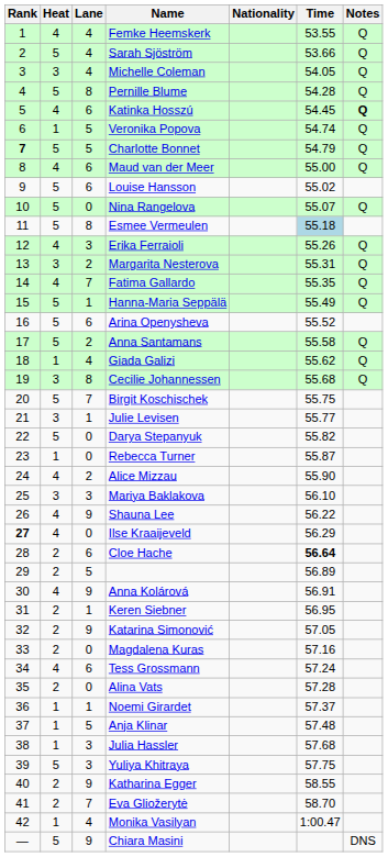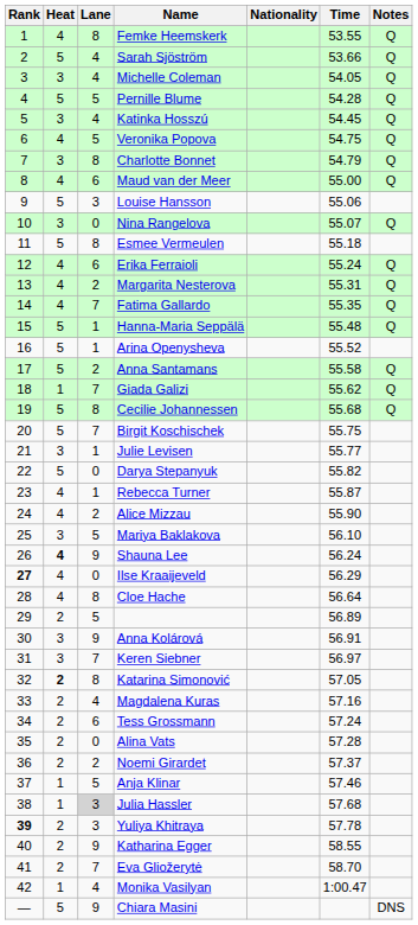 <table class="wikitable sortable" style="text-align:center">
 <tr>
 <th>Rank</th>
 <th>Heat</th>
 <th>Lane</th>
 <th>Name</th>
 <th>Nationality</th>
 <th>Time</th>
 <th>Notes</th>
 </tr>
 <tr bgcolor=ccffcc>
 <td>1</td>
 <td>4</td>
-<td>4</td>
+<td>8</td>
 <td align=left><a href='#'>Femke Heemskerk</a></td>
 <td align=left></td>
 <td>53.55</td>
 <td>Q</td>
 </tr>
 <tr bgcolor=ccffcc>
 <td>2</td>
 <td>5</td>
 <td>4</td>
 <td align=left><a href='#'>Sarah Sjöström</a></td>
 <td align=left></td>
 <td>53.66</td>
 <td>Q</td>
 </tr>
 <tr bgcolor=ccffcc>
 <td>3</td>
 <td>3</td>
 <td>4</td>
 <td align=left><a href='#'>Michelle Coleman</a></td>
 <td align=left></td>
 <td>54.05</td>
 <td>Q</td>
 </tr>
 <tr bgcolor=ccffcc>
 <td>4</td>
 <td>5</td>
-<td>8</td>
+<td>5</td>
 <td align=left><a href='#'>Pernille Blume</a></td>
 <td align=left></td>
 <td>54.28</td>
 <td>Q</td>
 </tr>
 <tr bgcolor=ccffcc>
 <td>5</td>
+<td>3</td>
 <td>4</td>
-<td>6</td>
 <td align=left><a href='#'>Katinka Hosszú</a></td>
 <td align=left></td>
 <td>54.45</td>
-<td><strong>Q</strong></td>
+<td>Q</td>
 </tr>
 <tr bgcolor=ccffcc>
 <td>6</td>
-<td>1</td>
+<td>4</td>
 <td>5</td>
 <td align=left><a href='#'>Veronika Popova</a></td>
 <td align=left></td>
-<td>54.74</td>
+<td>54.75</td>
 <td>Q</td>
 </tr>
 <tr bgcolor=ccffcc>
-<td><strong>7</strong></td>
-<td>5</td>
-<td>5</td>
+<td>7</td>
+<td>3</td>
+<td>8</td>
 <td align=left><a href='#'>Charlotte Bonnet</a></td>
 <td align=left></td>
 <td>54.79</td>
 <td>Q</td>
 </tr>
 <tr bgcolor=ccffcc>
 <td>8</td>
 <td>4</td>
 <td>6</td>
 <td align=left><a href='#'>Maud van der Meer</a></td>
 <td align=left></td>
 <td>55.00</td>
 <td>Q</td>
 </tr>
 <tr>
 <td>9</td>
 <td>5</td>
-<td>6</td>
+<td>3</td>
 <td align=left><a href='#'>Louise Hansson</a></td>
 <td align=left></td>
-<td>55.02</td>
+<td>55.06</td>
 <td></td>
 </tr>
 <tr bgcolor=ccffcc>
 <td>10</td>
-<td>5</td>
+<td>3</td>
 <td>0</td>
 <td align=left><a href='#'>Nina Rangelova</a></td>
 <td align=left></td>
 <td>55.07</td>
 <td>Q</td>
 </tr>
 <tr>
 <td>11</td>
 <td>5</td>
 <td>8</td>
 <td align=left><a href='#'>Esmee Vermeulen</a></td>
 <td align=left></td>
-<td style="background: lightblue;">55.18</td>
+<td>55.18</td>
 <td></td>
 </tr>
 <tr bgcolor=ccffcc>
 <td>12</td>
 <td>4</td>
-<td>3</td>
+<td>6</td>
 <td align=left><a href='#'>Erika Ferraioli</a></td>
 <td align=left></td>
-<td>55.26</td>
+<td>55.24</td>
 <td>Q</td>
 </tr>
 <tr bgcolor=ccffcc>
 <td>13</td>
-<td>3</td>
+<td>4</td>
 <td>2</td>
 <td align=left><a href='#'>Margarita Nesterova</a></td>
 <td align=left></td>
 <td>55.31</td>
 <td>Q</td>
 </tr>
 <tr bgcolor=ccffcc>
 <td>14</td>
 <td>4</td>
 <td>7</td>
 <td align=left><a href='#'>Fatima Gallardo</a></td>
 <td align=left></td>
 <td>55.35</td>
 <td>Q</td>
 </tr>
 <tr bgcolor=ccffcc>
 <td>15</td>
 <td>5</td>
 <td>1</td>
 <td align=left><a href='#'>Hanna-Maria Seppälä</a></td>
 <td align=left></td>
-<td>55.49</td>
+<td>55.48</td>
 <td>Q</td>
 </tr>
 <tr>
 <td>16</td>
 <td>5</td>
-<td>6</td>
+<td>1</td>
 <td align=left><a href='#'>Arina Openysheva</a></td>
 <td align=left></td>
 <td>55.52</td>
 <td></td>
 </tr>
 <tr bgcolor=ccffcc>
 <td>17</td>
 <td>5</td>
 <td>2</td>
 <td align=left><a href='#'>Anna Santamans</a></td>
 <td align=left></td>
 <td>55.58</td>
 <td>Q</td>
 </tr>
 <tr bgcolor=ccffcc>
 <td>18</td>
 <td>1</td>
-<td>4</td>
+<td>7</td>
 <td align=left><a href='#'>Giada Galizi</a></td>
 <td align=left></td>
 <td>55.62</td>
 <td>Q</td>
 </tr>
 <tr bgcolor=ccffcc>
 <td>19</td>
-<td>3</td>
+<td>5</td>
 <td>8</td>
 <td align=left><a href='#'>Cecilie Johannessen</a></td>
 <td align=left></td>
 <td>55.68</td>
 <td>Q</td>
 </tr>
 <tr>
 <td>20</td>
 <td>5</td>
 <td>7</td>
 <td align=left><a href='#'>Birgit Koschischek</a></td>
 <td align=left></td>
 <td>55.75</td>
 <td></td>
 </tr>
 <tr>
 <td>21</td>
 <td>3</td>
 <td>1</td>
 <td align=left><a href='#'>Julie Levisen</a></td>
 <td align=left></td>
 <td>55.77</td>
 <td></td>
 </tr>
 <tr>
 <td>22</td>
 <td>5</td>
 <td>0</td>
 <td align=left><a href='#'>Darya Stepanyuk</a></td>
 <td align=left></td>
 <td>55.82</td>
 <td></td>
 </tr>
 <tr>
 <td>23</td>
+<td>4</td>
 <td>1</td>
-<td>0</td>
 <td align=left><a href='#'>Rebecca Turner</a></td>
 <td align=left></td>
 <td>55.87</td>
 <td></td>
 </tr>
 <tr>
 <td>24</td>
 <td>4</td>
 <td>2</td>
 <td align=left><a href='#'>Alice Mizzau</a></td>
 <td align=left></td>
 <td>55.90</td>
 <td></td>
 </tr>
 <tr>
 <td>25</td>
 <td>3</td>
-<td>3</td>
+<td>5</td>
 <td align=left><a href='#'>Mariya Baklakova</a></td>
 <td align=left></td>
 <td>56.10</td>
 <td></td>
 </tr>
 <tr>
 <td>26</td>
-<td>4</td>
+<td><strong>4</strong></td>
 <td>9</td>
 <td align=left><a href='#'>Shauna Lee</a></td>
 <td align=left></td>
-<td>56.22</td>
+<td>56.24</td>
 <td></td>
 </tr>
 <tr>
 <td><strong>27</strong></td>
 <td>4</td>
 <td>0</td>
 <td align=left><a href='#'>Ilse Kraaijeveld</a></td>
 <td align=left></td>
 <td>56.29</td>
 <td></td>
 </tr>
 <tr>
 <td>28</td>
-<td>2</td>
-<td>6</td>
+<td>4</td>
+<td>8</td>
 <td align=left><a href='#'>Cloe Hache</a></td>
 <td align=left></td>
-<td><strong>56.64</strong></td>
+<td>56.64</td>
 <td></td>
 </tr>
 <tr>
 <td>29</td>
 <td>2</td>
 <td>5</td>
 <td align=left></td>
 <td align=left></td>
 <td>56.89</td>
 <td></td>
 </tr>
 <tr>
 <td>30</td>
-<td>4</td>
+<td>3</td>
 <td>9</td>
 <td align=left><a href='#'>Anna Kolárová</a></td>
 <td align=left></td>
 <td>56.91</td>
 <td></td>
 </tr>
 <tr>
 <td>31</td>
-<td>2</td>
-<td>1</td>
+<td>3</td>
+<td>7</td>
 <td align=left><a href='#'>Keren Siebner</a></td>
 <td align=left></td>
-<td>56.95</td>
+<td>56.97</td>
 <td></td>
 </tr>
 <tr>
 <td>32</td>
-<td>2</td>
-<td>9</td>
+<td><strong>2</strong></td>
+<td>8</td>
 <td align=left><a href='#'>Katarina Simonović</a></td>
 <td align=left></td>
 <td>57.05</td>
 <td></td>
 </tr>
 <tr>
 <td>33</td>
 <td>2</td>
-<td>0</td>
+<td>4</td>
 <td align=left><a href='#'>Magdalena Kuras</a></td>
 <td align=left></td>
 <td>57.16</td>
 <td></td>
 </tr>
 <tr>
 <td>34</td>
-<td>4</td>
+<td>2</td>
 <td>6</td>
 <td align=left><a href='#'>Tess Grossmann</a></td>
 <td align=left></td>
 <td>57.24</td>
 <td></td>
 </tr>
 <tr>
 <td>35</td>
 <td>2</td>
 <td>0</td>
 <td align=left><a href='#'>Alina Vats</a></td>
 <td align=left></td>
 <td>57.28</td>
 <td></td>
 </tr>
 <tr>
 <td>36</td>
-<td>1</td>
-<td>1</td>
+<td>2</td>
+<td>2</td>
 <td align=left><a href='#'>Noemi Girardet</a></td>
 <td align=left></td>
 <td>57.37</td>
 <td></td>
 </tr>
 <tr>
 <td>37</td>
 <td>1</td>
 <td>5</td>
 <td align=left><a href='#'>Anja Klinar</a></td>
 <td align=left></td>
-<td>57.48</td>
+<td>57.46</td>
 <td></td>
 </tr>
 <tr>
 <td>38</td>
 <td>1</td>
-<td>3</td>
+<td style="background: lightgrey;">3</td>
 <td align=left><a href='#'>Julia Hassler</a></td>
 <td align=left></td>
 <td>57.68</td>
 <td></td>
 </tr>
 <tr>
-<td>39</td>
-<td>5</td>
+<td><strong>39</strong></td>
+<td>2</td>
 <td>3</td>
 <td align=left><a href='#'>Yuliya Khitraya</a></td>
 <td align=left></td>
-<td>57.75</td>
+<td>57.78</td>
 <td></td>
 </tr>
 <tr>
 <td>40</td>
 <td>2</td>
 <td>9</td>
 <td align=left><a href='#'>Katharina Egger</a></td>
 <td align=left></td>
 <td>58.55</td>
 <td></td>
 </tr>
 <tr>
 <td>41</td>
 <td>2</td>
 <td>7</td>
 <td align=left><a href='#'>Eva Gliožerytė</a></td>
 <td align=left></td>
 <td>58.70</td>
 <td></td>
 </tr>
 <tr>
 <td>42</td>
 <td>1</td>
 <td>4</td>
 <td align=left><a href='#'>Monika Vasilyan</a></td>
 <td align=left></td>
 <td>1:00.47</td>
 <td></td>
 </tr>
 <tr>
 <td>—</td>
 <td>5</td>
 <td>9</td>
 <td align=left><a href='#'>Chiara Masini</a></td>
 <td align=left></td>
 <td></td>
 <td>DNS</td>
 </tr>
 </table>
